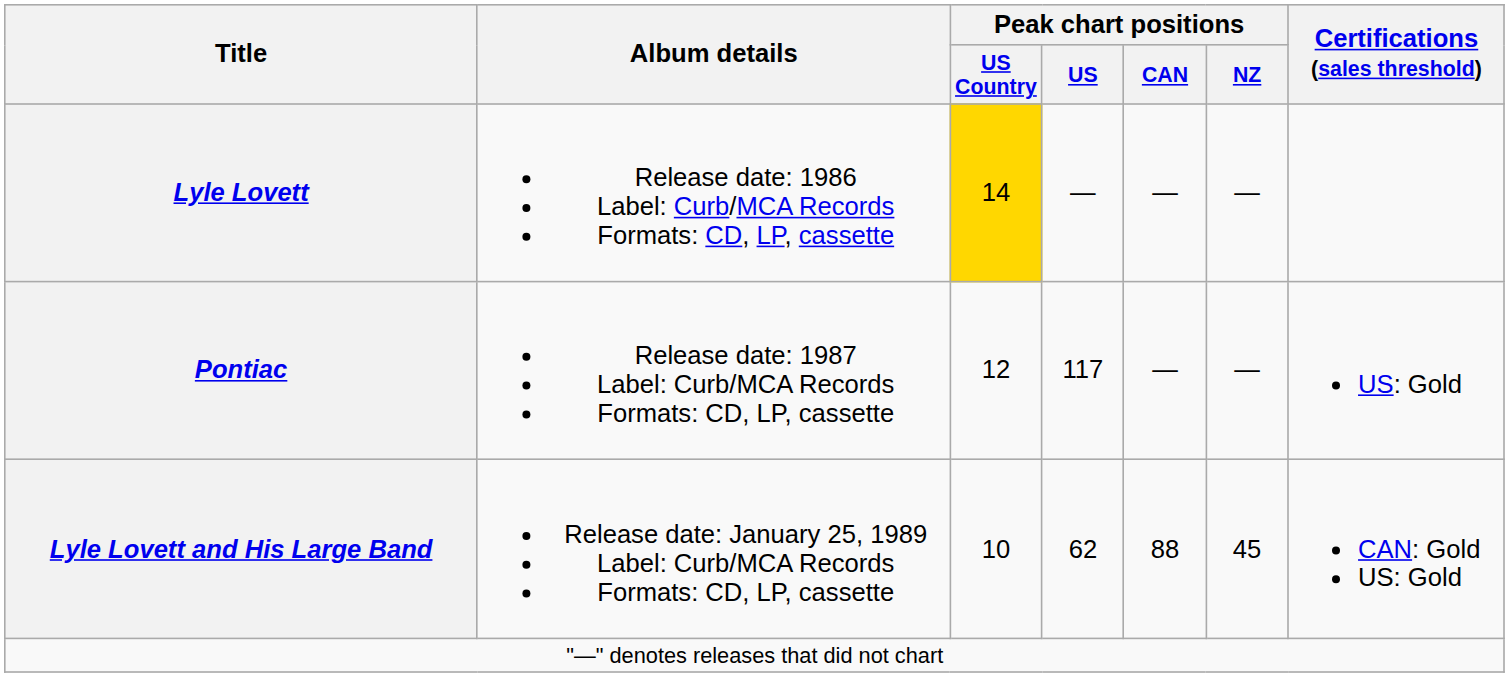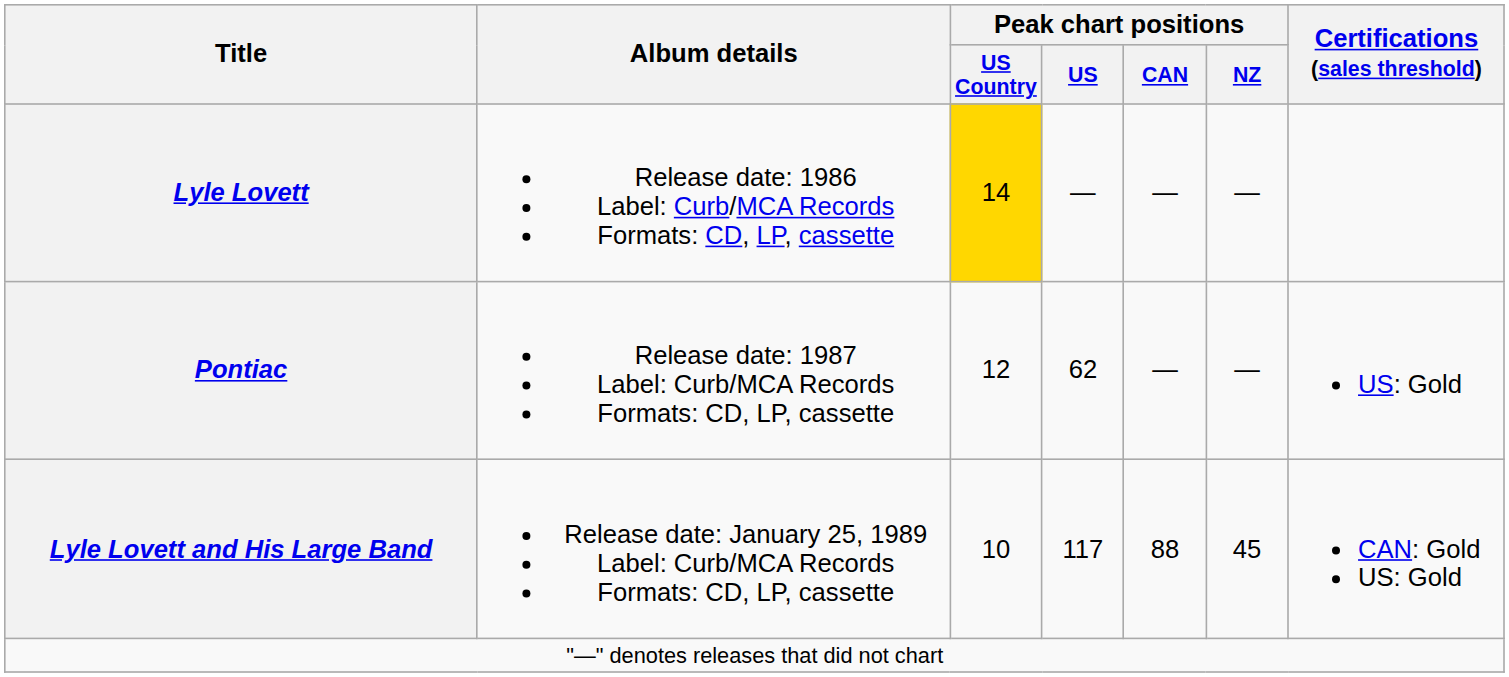 <table class="wikitable plainrowheaders" style="text-align:center;">
 <tr>
 <th rowspan="2" style="width:18em;">Title</th>
 <th rowspan="2" style="width:18em;">Album details</th>
 <th colspan="4">Peak chart positions</th>
 <th rowspan="2" style="width:8em;"><a href='#'>Certifications</a><br><small>(<a href='#'>sales threshold</a>)</small></th>
 </tr>
 <tr style="font-size:smaller;">
 <th width="45"><a href='#'>US Country</a><br></th>
 <th width="45"><a href='#'>US</a><br></th>
 <th width="45"><a href='#'>CAN</a><br></th>
 <th width="45"><a href='#'>NZ</a><br></th>
 </tr>
 <tr>
 <th scope="row"><em><a href='#'>Lyle Lovett</a></em></th>
 <td><br><ul><li>Release date: 1986</li><li>Label: <a href='#'>Curb</a>/<a href='#'>MCA Records</a></li><li>Formats: <a href='#'>CD</a>, <a href='#'>LP</a>, <a href='#'>cassette</a></li></ul></td>
 <td style="background: gold;">14</td>
 <td>—</td>
 <td>—</td>
 <td>—</td>
 <td></td>
 </tr>
 <tr>
 <th scope="row"><em><a href='#'>Pontiac</a></em></th>
 <td><br><ul><li>Release date: 1987</li><li>Label: Curb/MCA Records</li><li>Formats: CD, LP, cassette</li></ul></td>
 <td>12</td>
-<td>117</td>
+<td>62</td>
 <td>—</td>
 <td>—</td>
 <td align="left"><br><ul><li><a href='#'>US</a>: Gold</li></ul></td>
 </tr>
 <tr>
 <th scope="row"><em><a href='#'>Lyle Lovett and His Large Band</a></em></th>
 <td><br><ul><li>Release date: January 25, 1989</li><li>Label: Curb/MCA Records</li><li>Formats: CD, LP, cassette</li></ul></td>
 <td>10</td>
-<td>62</td>
+<td>117</td>
 <td>88</td>
 <td>45</td>
 <td align="left"><br><ul><li><a href='#'>CAN</a>: Gold</li><li>US: Gold</li></ul></td>
 </tr>
 <tr>
 <td colspan="10" style="font-size:85%">"—" denotes releases that did not chart</td>
 </tr>
 </table>
